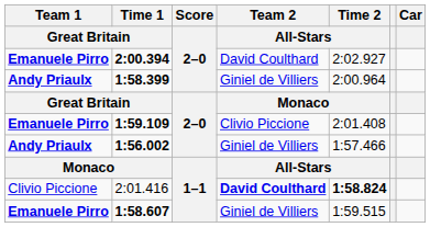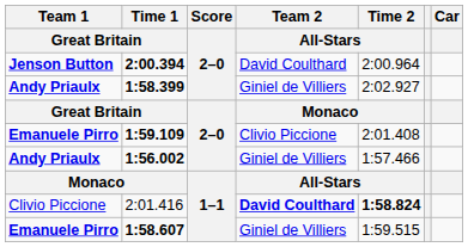 <table class="wikitable">
 <tr>
 <th>Team 1</th>
 <th>Time 1</th>
 <th>Score</th>
 <th>Team 2</th>
 <th>Time 2</th>
 <th></th>
 <th>Car</th>
 </tr>
 <tr>
 <th colspan=2> <strong>Great Britain</strong></th>
 <th rowspan=3>2–0</th>
 <th colspan=2> All-Stars</th>
 <th></th>
 <th></th>
 </tr>
 <tr>
-<td><strong><a href='#'>Emanuele Pirro</a></strong></td>
+<td><strong><a href='#'>Jenson Button</a></strong></td>
 <td><strong>2:00.394</strong></td>
 <td><a href='#'>David Coulthard</a></td>
-<td>2:02.927</td>
+<td>2:00.964</td>
 <th></th>
 <td></td>
 </tr>
 <tr>
 <td><strong><a href='#'>Andy Priaulx</a></strong></td>
 <td><strong>1:58.399</strong></td>
 <td><a href='#'>Giniel de Villiers</a></td>
-<td>2:00.964</td>
+<td>2:02.927</td>
 <th></th>
 <td></td>
 </tr>
 <tr>
 <th colspan=2> <strong>Great Britain</strong></th>
 <th rowspan=3>2–0</th>
 <th colspan=2> Monaco</th>
 <th></th>
 <th></th>
 </tr>
 <tr>
 <td><strong><a href='#'>Emanuele Pirro</a></strong></td>
 <td><strong>1:59.109</strong></td>
 <td><a href='#'>Clivio Piccione</a></td>
 <td>2:01.408</td>
 <th></th>
 <td></td>
 </tr>
 <tr>
 <td><strong><a href='#'>Andy Priaulx</a></strong></td>
 <td><strong>1:56.002</strong></td>
 <td><a href='#'>Giniel de Villiers</a></td>
 <td>1:57.466</td>
 <th></th>
 <td></td>
 </tr>
 <tr>
 <th colspan=2> <strong>Monaco</strong></th>
 <th rowspan=3>1–1</th>
 <th colspan=2> <strong>All-Stars</strong></th>
 <th></th>
 <th></th>
 </tr>
 <tr>
 <td><a href='#'>Clivio Piccione</a></td>
 <td>2:01.416</td>
 <td><strong><a href='#'>David Coulthard</a></strong></td>
 <td><strong>1:58.824</strong></td>
 <th></th>
 <td></td>
 </tr>
 <tr>
 <td><strong><a href='#'>Emanuele Pirro</a></strong></td>
 <td><strong>1:58.607</strong></td>
 <td><a href='#'>Giniel de Villiers</a></td>
 <td>1:59.515</td>
 <th></th>
 <td></td>
 </tr>
 </table>
